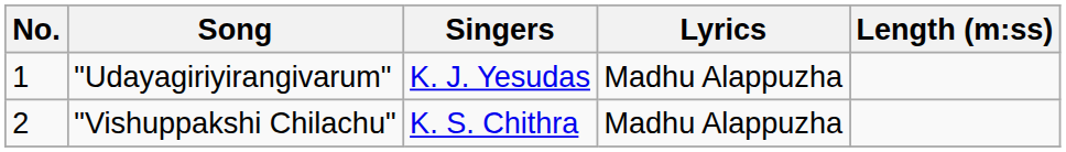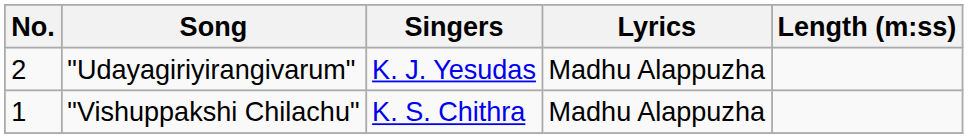 <table class="wikitable" style="font-size:95%;">
 <tr>
 <th>No.</th>
 <th>Song</th>
 <th>Singers</th>
 <th>Lyrics</th>
 <th>Length (m:ss)</th>
 </tr>
 <tr>
-<td>1</td>
+<td>2</td>
 <td>"Udayagiriyirangivarum"</td>
 <td><a href='#'>K. J. Yesudas</a></td>
 <td>Madhu Alappuzha</td>
 <td></td>
 </tr>
 <tr>
-<td>2</td>
+<td>1</td>
 <td>"Vishuppakshi Chilachu"</td>
 <td><a href='#'>K. S. Chithra</a></td>
 <td>Madhu Alappuzha</td>
 <td></td>
 </tr>
 </table>
